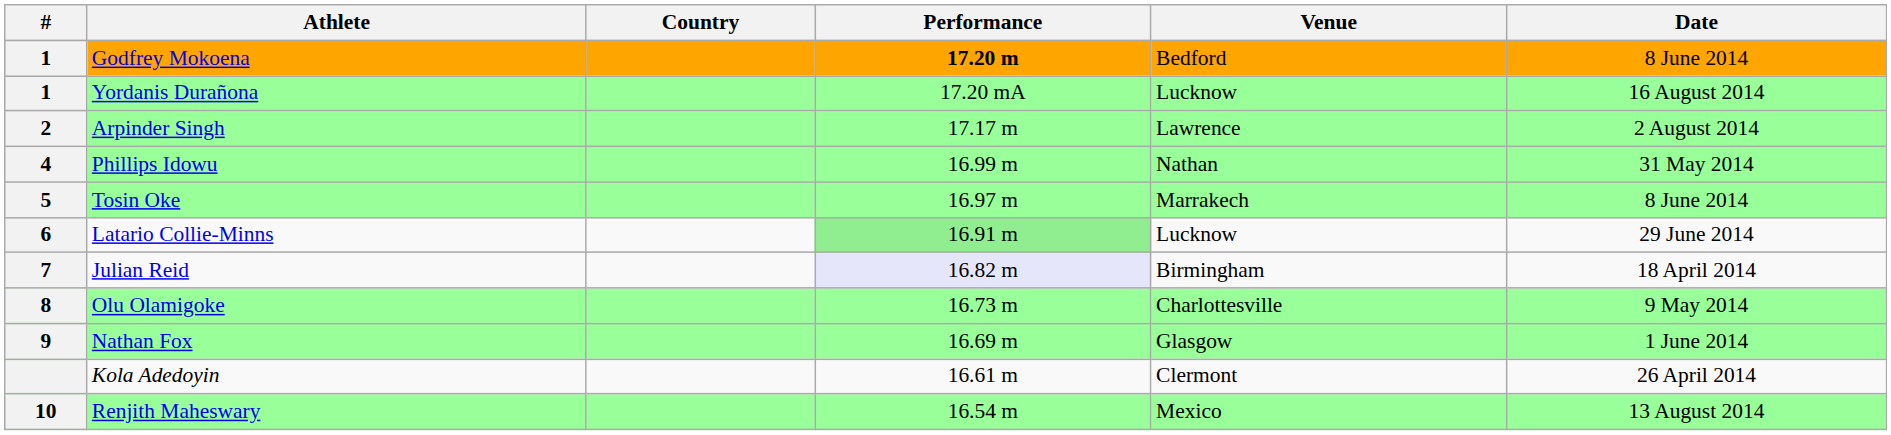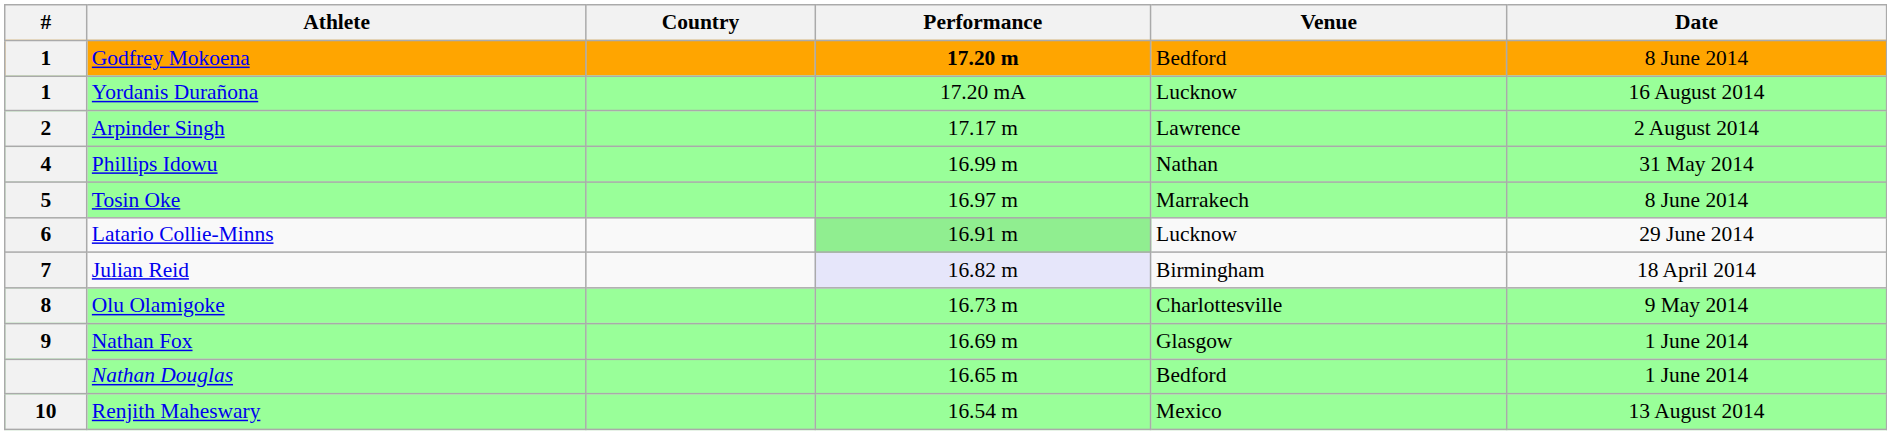 <table class="wikitable" width=100% style="font-size:90%; text-align:center;">
 <tr>
 <th>#</th>
 <th>Athlete</th>
 <th>Country</th>
 <th>Performance</th>
 <th>Venue</th>
 <th>Date</th>
 </tr>
 <tr bgcolor="orange">
 <th>1</th>
 <td align=left><a href='#'>Godfrey Mokoena</a></td>
 <td align=left></td>
 <td><strong>17.20 m</strong></td>
 <td align=left> Bedford</td>
 <td>8 June 2014</td>
 </tr>
 <tr bgcolor="99FF99">
 <th>1</th>
 <td align=left><a href='#'>Yordanis Durañona</a></td>
 <td align=left></td>
 <td>17.20 mA</td>
 <td align=left> Lucknow</td>
 <td>16 August 2014</td>
 </tr>
 <tr bgcolor="99FF99">
 <th>2</th>
 <td align=left><a href='#'>Arpinder Singh</a></td>
 <td align=left></td>
 <td>17.17 m</td>
 <td align=left> Lawrence</td>
 <td>2 August 2014</td>
 </tr>
 <tr bgcolor="99FF99">
 <th>4</th>
 <td align=left><a href='#'>Phillips Idowu</a></td>
 <td align=left></td>
 <td>16.99 m</td>
 <td align=left> Nathan</td>
 <td>31 May 2014</td>
 </tr>
 <tr bgcolor="99FF99">
 <th>5</th>
 <td align=left><a href='#'>Tosin Oke</a></td>
 <td align=left></td>
 <td>16.97 m</td>
 <td align=left> Marrakech</td>
 <td>8 June 2014</td>
 </tr>
 <tr>
 <th>6</th>
 <td align=left><a href='#'>Latario Collie-Minns</a></td>
 <td align=left></td>
 <td style="background: lightgreen;">16.91 m</td>
 <td align=left> Lucknow</td>
 <td>29 June 2014</td>
 </tr>
 <tr>
 <th>7</th>
 <td align=left><a href='#'>Julian Reid</a></td>
 <td align=left></td>
 <td style="background: lavender;">16.82 m</td>
 <td align=left> Birmingham</td>
 <td>18 April 2014</td>
 </tr>
 <tr bgcolor="99FF99">
 <th>8</th>
 <td align=left><a href='#'>Olu Olamigoke</a></td>
 <td align=left></td>
 <td>16.73 m</td>
 <td align=left> Charlottesville</td>
 <td>9 May 2014</td>
 </tr>
 <tr bgcolor="99FF99">
 <th>9</th>
 <td align=left><a href='#'>Nathan Fox</a></td>
 <td align=left></td>
 <td>16.69 m</td>
 <td align=left> Glasgow</td>
 <td>1 June 2014</td>
 </tr>
-<tr>
+<tr bgcolor="99FF99">
 <th></th>
-<td align=left><em>Kola Adedoyin</em></td>
+<td align=left><em><a href='#'>Nathan Douglas</a></em></td>
 <td align=left></td>
-<td>16.61 m</td>
-<td align=left> Clermont</td>
-<td>26 April 2014</td>
+<td>16.65 m</td>
+<td align=left> Bedford</td>
+<td>1 June 2014</td>
 </tr>
 <tr bgcolor="99FF99">
 <th>10</th>
 <td align=left><a href='#'>Renjith Maheswary</a></td>
 <td align=left></td>
 <td>16.54 m</td>
 <td align=left> Mexico</td>
 <td>13 August 2014</td>
 </tr>
 </table>
